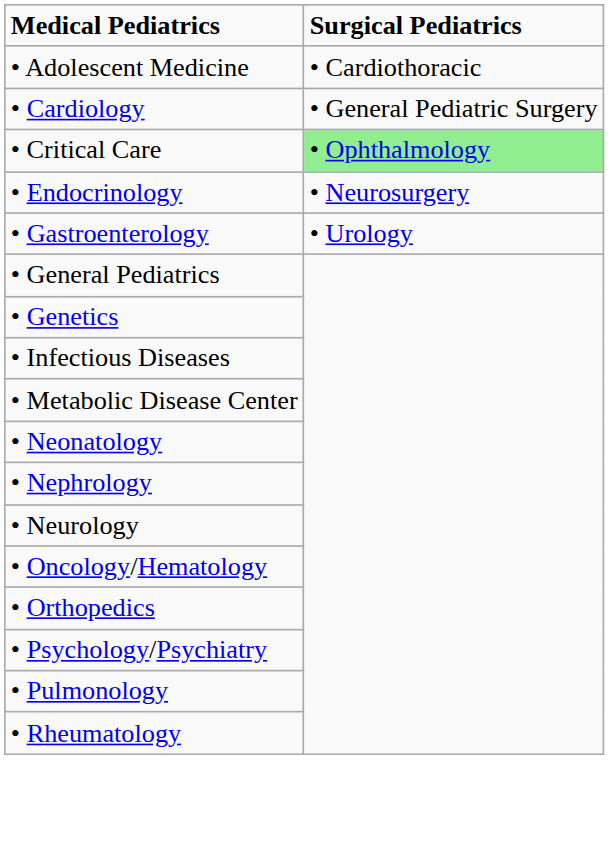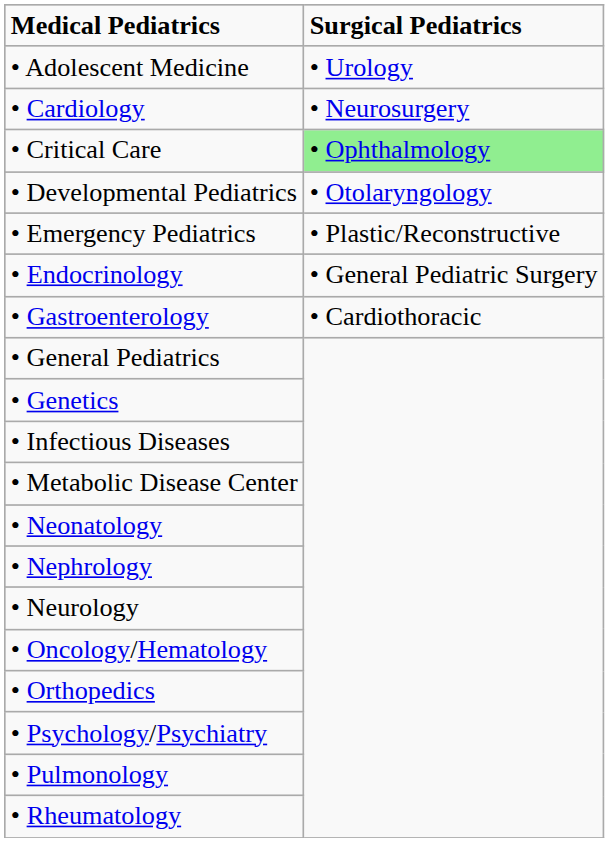 <table class="wikitable" border="2">
 <tr>
 <td><strong>Medical Pediatrics</strong></td>
 <td><strong>Surgical Pediatrics</strong></td>
 </tr>
 <tr>
 <td>• Adolescent Medicine</td>
-<td>• Cardiothoracic</td>
+<td>• <a href='#'>Urology</a></td>
 </tr>
 <tr>
 <td>• <a href='#'>Cardiology</a></td>
-<td>• General Pediatric Surgery</td>
+<td>• <a href='#'>Neurosurgery</a></td>
 </tr>
 <tr>
 <td>• Critical Care</td>
 <td style="background: lightgreen;">• <a href='#'>Ophthalmology</a></td>
 </tr>
 <tr>
+<td>• Developmental Pediatrics</td>
+<td>• <a href='#'>Otolaryngology</a></td>
+</tr>
+<tr>
+<td>• Emergency Pediatrics</td>
+<td>• Plastic/Reconstructive</td>
+</tr>
+<tr>
 <td>• <a href='#'>Endocrinology</a></td>
-<td>• <a href='#'>Neurosurgery</a></td>
+<td>• General Pediatric Surgery</td>
 </tr>
 <tr>
 <td>• <a href='#'>Gastroenterology</a></td>
-<td>• <a href='#'>Urology</a></td>
+<td>• Cardiothoracic</td>
 </tr>
 <tr>
 <td>• General Pediatrics</td>
 </tr>
 <tr>
 <td>• <a href='#'>Genetics</a></td>
 </tr>
 <tr>
 <td>• Infectious Diseases</td>
 </tr>
 <tr>
 <td>• Metabolic Disease Center</td>
 </tr>
 <tr>
 <td>• <a href='#'>Neonatology</a></td>
 </tr>
 <tr>
 <td>• <a href='#'>Nephrology</a></td>
 </tr>
 <tr>
 <td>• Neurology</td>
 </tr>
 <tr>
 <td>• <a href='#'>Oncology</a>/<a href='#'>Hematology</a></td>
 </tr>
 <tr>
 <td>• <a href='#'>Orthopedics</a></td>
 </tr>
 <tr>
 <td>• <a href='#'>Psychology</a>/<a href='#'>Psychiatry</a></td>
 </tr>
 <tr>
 <td>• <a href='#'>Pulmonology</a></td>
 </tr>
 <tr>
 <td>• <a href='#'>Rheumatology</a></td>
 </tr>
 </table>
